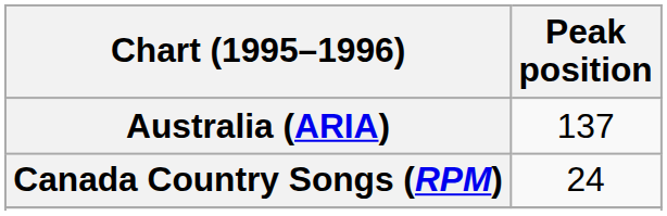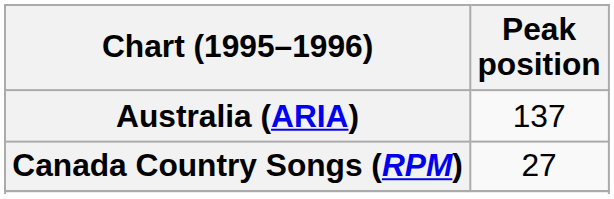 <table class="wikitable sortable plainrowheaders" style="text-align:center">
 <tr>
 <th scope="col">Chart (1995–1996)</th>
 <th scope="col">Peak<br> position</th>
 </tr>
 <tr>
 <th scope="row">Australia (<a href='#'>ARIA</a>)</th>
 <td align="center">137</td>
 </tr>
 <tr>
 <th scope="row">Canada Country Songs (<em><a href='#'>RPM</a></em>)</th>
-<td>24</td>
+<td>27</td>
 </tr>
 <tr>
 </tr>
 <tr>
 </tr>
 </table>
